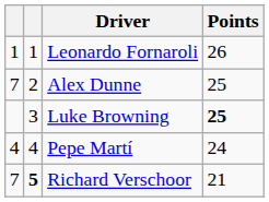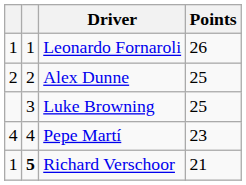 <table class="wikitable" style="font-size: 85%;">
 <tr>
 <th></th>
 <th></th>
 <th>Driver</th>
 <th>Points</th>
 </tr>
 <tr>
 <td align="left"> 1</td>
 <td align="center">1</td>
 <td> <a href='#'>Leonardo Fornaroli</a></td>
 <td>26</td>
 </tr>
 <tr>
-<td align="left"> 7</td>
+<td align="left"> 2</td>
 <td align="center">2</td>
 <td> <a href='#'>Alex Dunne</a></td>
 <td>25</td>
 </tr>
 <tr>
 <td align="left"></td>
 <td align="center">3</td>
 <td> <a href='#'>Luke Browning</a></td>
-<td><strong>25</strong></td>
+<td>25</td>
 </tr>
 <tr>
 <td align="left"> 4</td>
 <td align="center">4</td>
 <td> <a href='#'>Pepe Martí</a></td>
-<td>24</td>
+<td>23</td>
 </tr>
 <tr>
-<td align="left"> 7</td>
+<td align="left"> 1</td>
 <td align="center"><strong>5</strong></td>
 <td> <a href='#'>Richard Verschoor</a></td>
 <td>21</td>
 </tr>
 </table>
